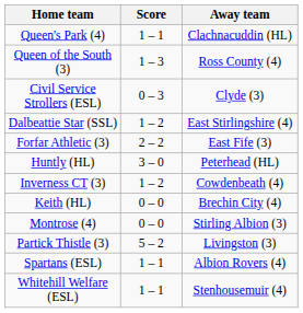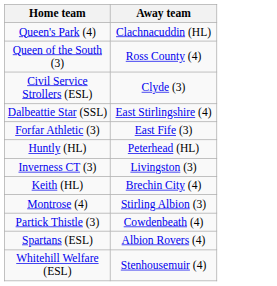 <table class="wikitable" style="text-align: center">
 <tr>
 <th width=140>Home team</th>
-<th width=70>Score</th>
 <th width=140>Away team</th>
 </tr>
 <tr>
 <td><a href='#'>Queen's Park</a> (4)</td>
-<td>1 – 1</td>
 <td><a href='#'>Clachnacuddin</a> (HL)</td>
 </tr>
 <tr>
 <td><a href='#'>Queen of the South</a> (3)</td>
-<td>1 – 3</td>
 <td><a href='#'>Ross County</a> (4)</td>
 </tr>
 <tr>
 <td><a href='#'>Civil Service Strollers</a> (ESL)</td>
-<td>0 – 3</td>
 <td><a href='#'>Clyde</a> (3)</td>
 </tr>
 <tr>
 <td><a href='#'>Dalbeattie Star</a> (SSL)</td>
-<td>1 – 2</td>
 <td><a href='#'>East Stirlingshire</a> (4)</td>
 </tr>
 <tr>
 <td><a href='#'>Forfar Athletic</a> (3)</td>
-<td>2 – 2</td>
 <td><a href='#'>East Fife</a> (3)</td>
 </tr>
 <tr>
 <td><a href='#'>Huntly</a> (HL)</td>
-<td>3 – 0</td>
 <td><a href='#'>Peterhead</a> (HL)</td>
 </tr>
 <tr>
 <td><a href='#'>Inverness CT</a> (3)</td>
-<td>1 – 2</td>
-<td><a href='#'>Cowdenbeath</a> (4)</td>
+<td><a href='#'>Livingston</a> (3)</td>
 </tr>
 <tr>
 <td><a href='#'>Keith</a> (HL)</td>
-<td>0 – 0</td>
 <td><a href='#'>Brechin City</a> (4)</td>
 </tr>
 <tr>
 <td><a href='#'>Montrose</a> (4)</td>
-<td>0 – 0</td>
 <td><a href='#'>Stirling Albion</a> (3)</td>
 </tr>
 <tr>
 <td><a href='#'>Partick Thistle</a> (3)</td>
-<td>5 – 2</td>
-<td><a href='#'>Livingston</a> (3)</td>
+<td><a href='#'>Cowdenbeath</a> (4)</td>
 </tr>
 <tr>
 <td><a href='#'>Spartans</a> (ESL)</td>
-<td>1 – 1</td>
 <td><a href='#'>Albion Rovers</a> (4)</td>
 </tr>
 <tr>
 <td><a href='#'>Whitehill Welfare</a> (ESL)</td>
-<td>1 – 1</td>
 <td><a href='#'>Stenhousemuir</a> (4)</td>
 </tr>
 </table>
